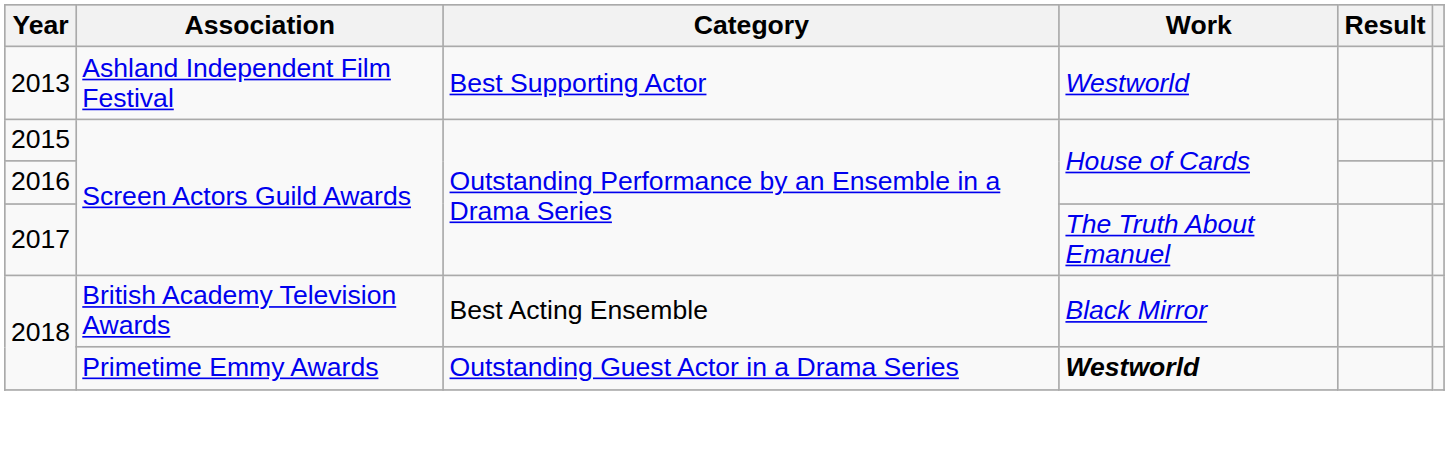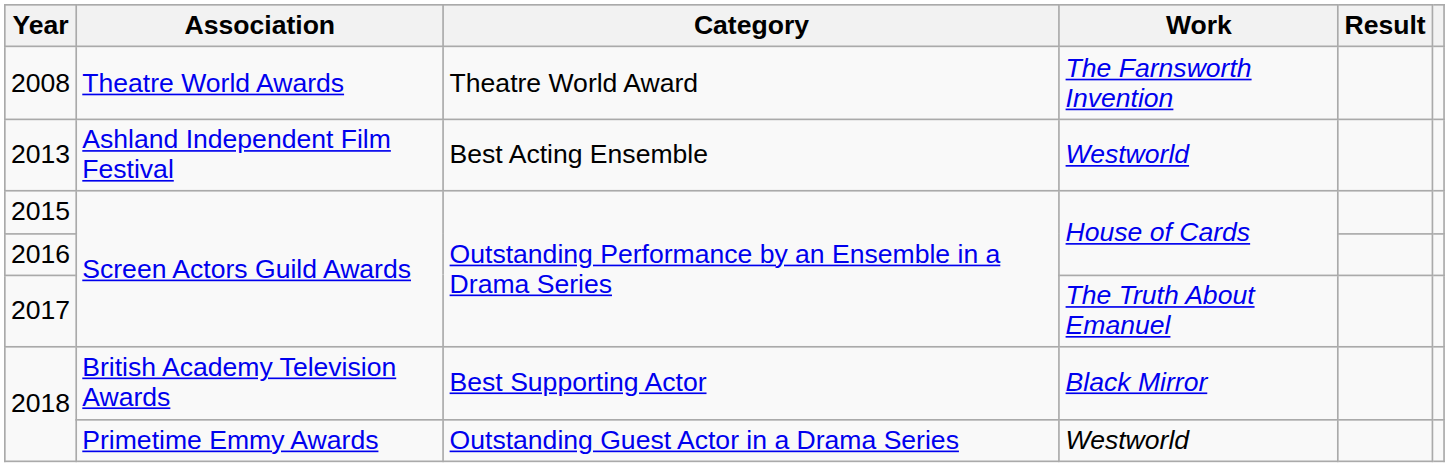 <table class="wikitable unsortable">
 <tr>
 <th>Year</th>
 <th>Association</th>
 <th>Category</th>
 <th>Work</th>
 <th>Result</th>
 <th></th>
 </tr>
 <tr>
+<td>2008</td>
+<td><a href='#'>Theatre World Awards</a></td>
+<td>Theatre World Award</td>
+<td><em><a href='#'>The Farnsworth Invention</a></em></td>
+<td></td>
+<td style="text-align:center;"></td>
+</tr>
+<tr>
 <td>2013</td>
 <td><a href='#'>Ashland Independent Film Festival</a></td>
-<td><a href='#'>Best Supporting Actor</a></td>
+<td>Best Acting Ensemble </td>
 <td><em><a href='#'>Westworld</a></em></td>
 <td></td>
 <td style="text-align:center;"></td>
 </tr>
 <tr>
 <td>2015</td>
 <td rowspan="3"><a href='#'>Screen Actors Guild Awards</a></td>
 <td rowspan="3"><a href='#'>Outstanding Performance by an Ensemble in a Drama Series</a> </td>
 <td rowspan="2"><em><a href='#'>House of Cards</a></em></td>
 <td></td>
 <td style="text-align:center;"></td>
 </tr>
 <tr>
 <td>2016</td>
 <td></td>
 <td style="text-align:center;"></td>
 </tr>
 <tr>
 <td>2017</td>
 <td><em><a href='#'>The Truth About Emanuel</a></em></td>
 <td></td>
 <td style="text-align:center;"></td>
 </tr>
 <tr>
 <td rowspan=2>2018</td>
 <td><a href='#'>British Academy Television Awards</a></td>
-<td>Best Acting Ensemble </td>
+<td><a href='#'>Best Supporting Actor</a></td>
 <td><em><a href='#'>Black Mirror</a></em> </td>
 <td></td>
 <td style="text-align:center;"></td>
 </tr>
 <tr>
 <td><a href='#'>Primetime Emmy Awards</a></td>
 <td><a href='#'>Outstanding Guest Actor in a Drama Series</a></td>
-<td><strong><em>Westworld</em></strong></td>
+<td><em>Westworld</em></td>
 <td></td>
 <td style="text-align:center;"></td>
 </tr>
 </table>
